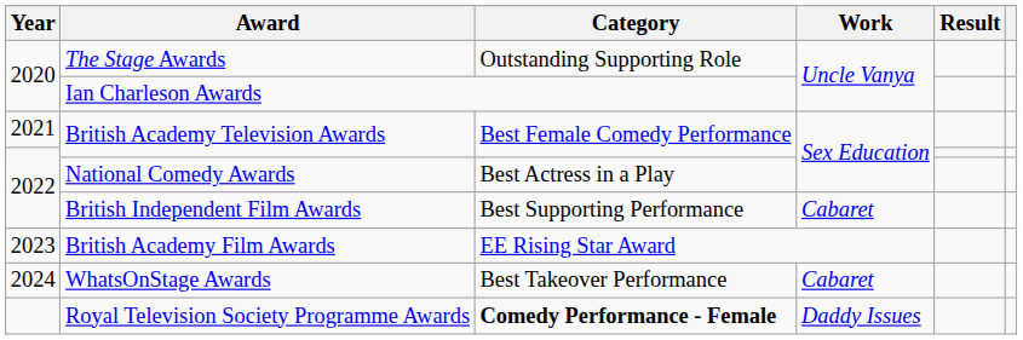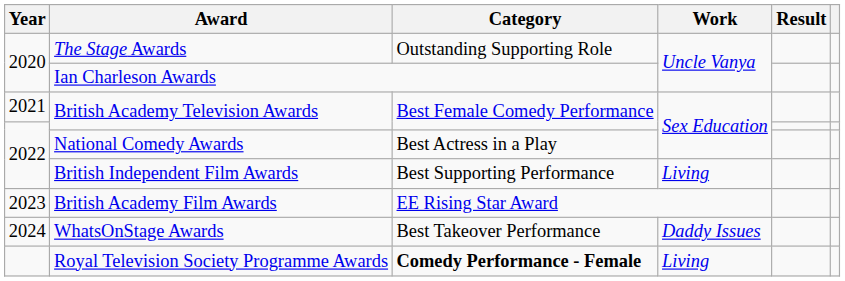 <table class="wikitable sortable plainrowheaders">
 <tr>
 <th>Year</th>
 <th>Award</th>
 <th>Category</th>
 <th>Work</th>
 <th>Result</th>
 <th class="unsortable"></th>
 </tr>
 <tr>
 <td rowspan="2" align=center>2020</td>
 <td><a href='#'><em>The Stage</em> Awards</a></td>
 <td>Outstanding Supporting Role</td>
 <td rowspan="2"><em><a href='#'>Uncle Vanya</a></em></td>
 <td></td>
 <td style="text-align:center;"></td>
 </tr>
 <tr>
 <td colspan="2"><a href='#'>Ian Charleson Awards</a></td>
 <td></td>
 <td style="text-align:center;"></td>
 </tr>
 <tr>
 <td align="center">2021</td>
 <td rowspan="2"><a href='#'>British Academy Television Awards</a></td>
 <td rowspan="2"><a href='#'>Best Female Comedy Performance</a></td>
 <td rowspan="3"><a href='#'><em>Sex Education</em></a></td>
 <td></td>
 <td style="text-align:center;"></td>
 </tr>
 <tr>
 <td rowspan="3" align="center">2022</td>
 <td></td>
 <td style="text-align:center;"></td>
 </tr>
 <tr>
 <td><a href='#'>National Comedy Awards</a></td>
 <td>Best Actress in a Play</td>
 <td></td>
 <td style="text-align:center;"></td>
 </tr>
 <tr>
 <td><a href='#'>British Independent Film Awards</a></td>
 <td>Best Supporting Performance</td>
-<td><em><a href='#'>Cabaret</a></em></td>
+<td><em><a href='#'>Living</a></em></td>
 <td></td>
 <td style="text-align:center;"></td>
 </tr>
 <tr>
 <td style="text-align:center;">2023</td>
 <td><a href='#'>British Academy Film Awards</a></td>
 <td colspan="2"><a href='#'>EE Rising Star Award</a></td>
 <td></td>
 <td style="text-align:center;"></td>
 </tr>
 <tr>
 <td align="center">2024</td>
 <td><a href='#'>WhatsOnStage Awards</a></td>
 <td>Best Takeover Performance</td>
-<td><em><a href='#'>Cabaret</a></em></td>
+<td><em><a href='#'>Daddy Issues</a></em></td>
 <td></td>
 <td></td>
 </tr>
 <tr>
 <td></td>
 <td><a href='#'>Royal Television Society Programme Awards</a></td>
 <td><strong>Comedy Performance - Female</strong></td>
-<td><em><a href='#'>Daddy Issues</a></em></td>
+<td><em><a href='#'>Living</a></em></td>
 <td></td>
 <td></td>
 </tr>
 </table>
